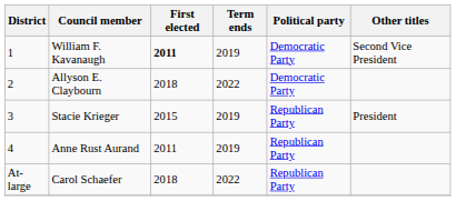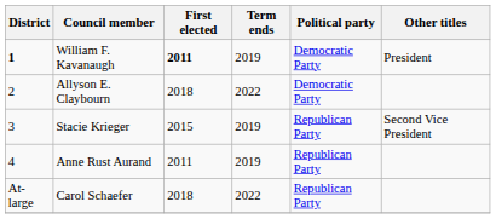 <table class="sortable wikitable">
 <tr>
 <th>District</th>
 <th>Council member</th>
 <th>First elected</th>
 <th>Term ends</th>
 <th>Political party</th>
 <th>Other titles</th>
 </tr>
 <tr>
-<td>1</td>
+<td><strong>1</strong></td>
 <td>William F. Kavanaugh</td>
 <td><strong>2011</strong></td>
 <td>2019</td>
 <td><a href='#'>Democratic Party</a></td>
-<td>Second Vice President</td>
+<td>President</td>
 </tr>
 <tr>
 <td>2</td>
 <td>Allyson E. Claybourn</td>
 <td>2018</td>
 <td>2022</td>
 <td><a href='#'>Democratic Party</a></td>
 <td></td>
 </tr>
 <tr>
 <td>3</td>
 <td>Stacie Krieger</td>
 <td>2015</td>
 <td>2019</td>
 <td><a href='#'>Republican Party</a></td>
-<td>President</td>
+<td>Second Vice President</td>
 </tr>
 <tr>
 <td>4</td>
 <td>Anne Rust Aurand</td>
 <td>2011</td>
 <td>2019</td>
 <td><a href='#'>Republican Party</a></td>
 <td></td>
 </tr>
 <tr>
 <td>At-large</td>
 <td>Carol Schaefer</td>
 <td>2018</td>
 <td>2022</td>
 <td><a href='#'>Republican Party</a></td>
 <td></td>
 </tr>
 <tr>
 </tr>
 </table>
